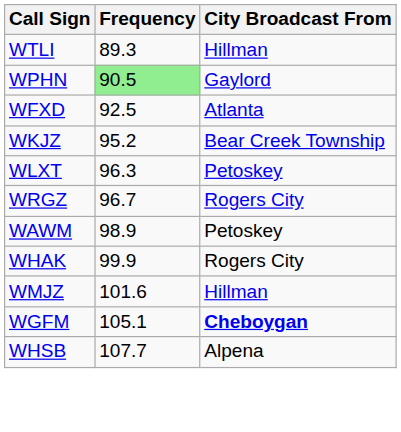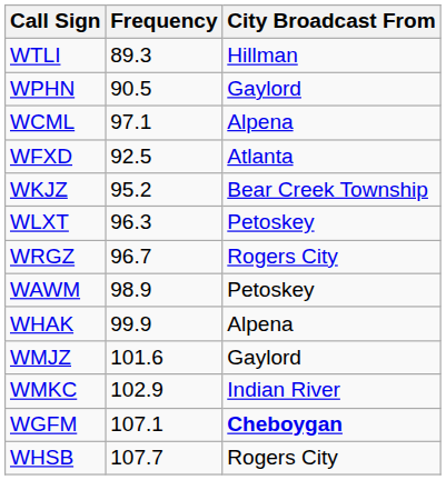 <table class="wikitable" border="1">
 <tr>
 <th>Call Sign</th>
 <th>Frequency</th>
 <th>City Broadcast From</th>
 </tr>
 <tr>
 <td><a href='#'>WTLI</a></td>
 <td>89.3</td>
 <td><a href='#'>Hillman</a></td>
 </tr>
 <tr>
 <td><a href='#'>WPHN</a></td>
-<td style="background: lightgreen;">90.5</td>
+<td>90.5</td>
 <td><a href='#'>Gaylord</a></td>
+</tr>
+<tr>
+<td><a href='#'>WCML</a></td>
+<td>97.1</td>
+<td><a href='#'>Alpena</a></td>
 </tr>
 <tr>
 <td><a href='#'>WFXD</a></td>
 <td>92.5</td>
 <td><a href='#'>Atlanta</a></td>
 </tr>
 <tr>
 <td><a href='#'>WKJZ</a></td>
 <td>95.2</td>
 <td><a href='#'>Bear Creek Township</a></td>
 </tr>
 <tr>
 <td><a href='#'>WLXT</a></td>
 <td>96.3</td>
 <td><a href='#'>Petoskey</a></td>
 </tr>
 <tr>
 <td><a href='#'>WRGZ</a></td>
 <td>96.7</td>
 <td><a href='#'>Rogers City</a></td>
 </tr>
 <tr>
 <td><a href='#'>WAWM</a></td>
 <td>98.9</td>
 <td>Petoskey</td>
 </tr>
 <tr>
 <td><a href='#'>WHAK</a></td>
 <td>99.9</td>
-<td>Rogers City</td>
+<td>Alpena</td>
 </tr>
 <tr>
 <td><a href='#'>WMJZ</a></td>
 <td>101.6</td>
-<td><a href='#'>Hillman</a></td>
+<td>Gaylord</td>
+</tr>
+<tr>
+<td><a href='#'>WMKC</a></td>
+<td>102.9</td>
+<td><a href='#'>Indian River</a></td>
 </tr>
 <tr>
 <td><a href='#'>WGFM</a></td>
-<td>105.1</td>
+<td>107.1</td>
 <td><strong><a href='#'>Cheboygan</a></strong></td>
 </tr>
 <tr>
 <td><a href='#'>WHSB</a></td>
 <td>107.7</td>
-<td>Alpena</td>
+<td>Rogers City</td>
 </tr>
 </table>
